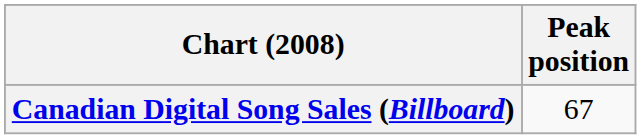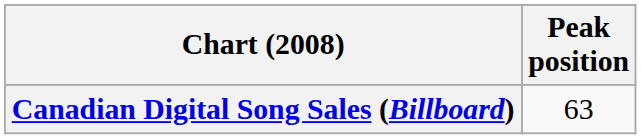 <table class="wikitable plainrowheaders" style="text-align:center">
 <tr>
 <th>Chart (2008)</th>
 <th>Peak<br>position</th>
 </tr>
 <tr>
 <th scope="row"><a href='#'>Canadian Digital Song Sales</a> (<em><a href='#'>Billboard</a></em>)</th>
-<td>67</td>
+<td>63</td>
 </tr>
 </table>
